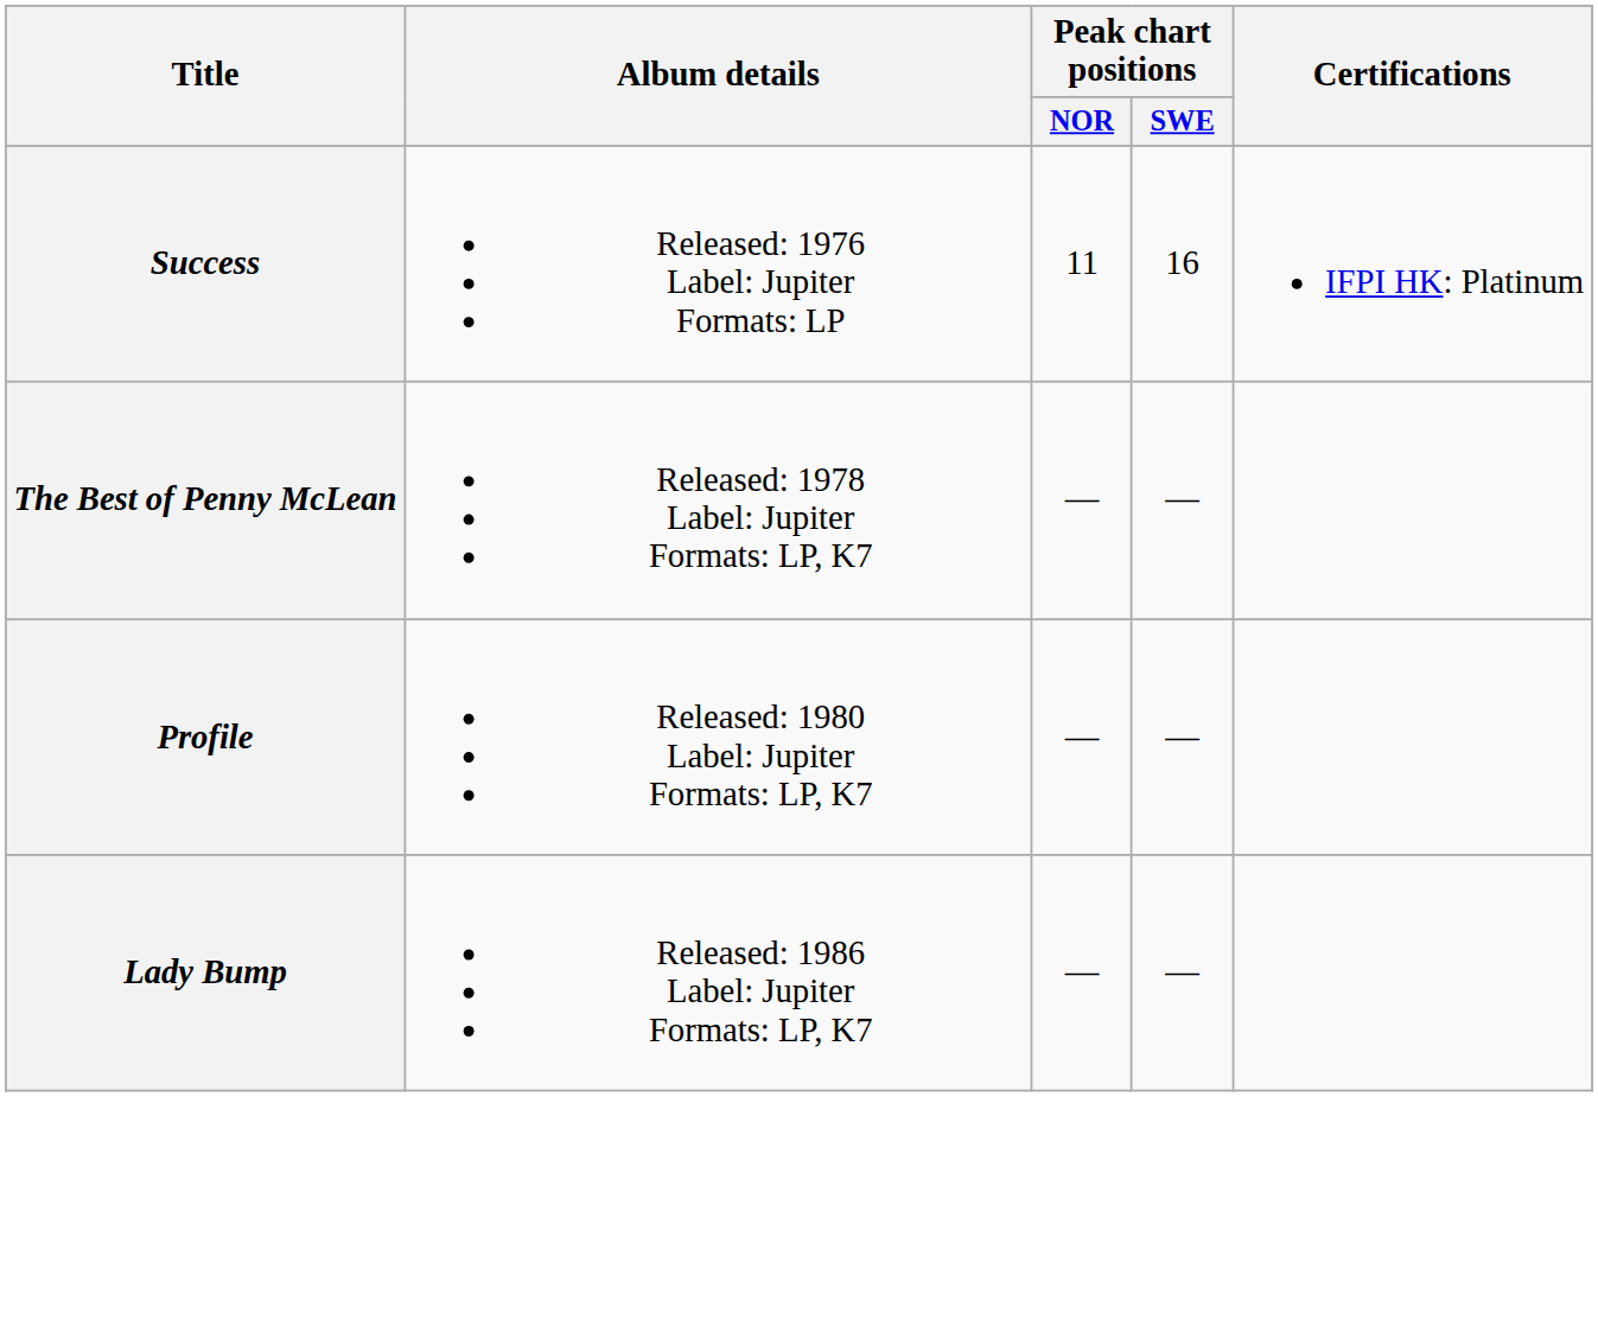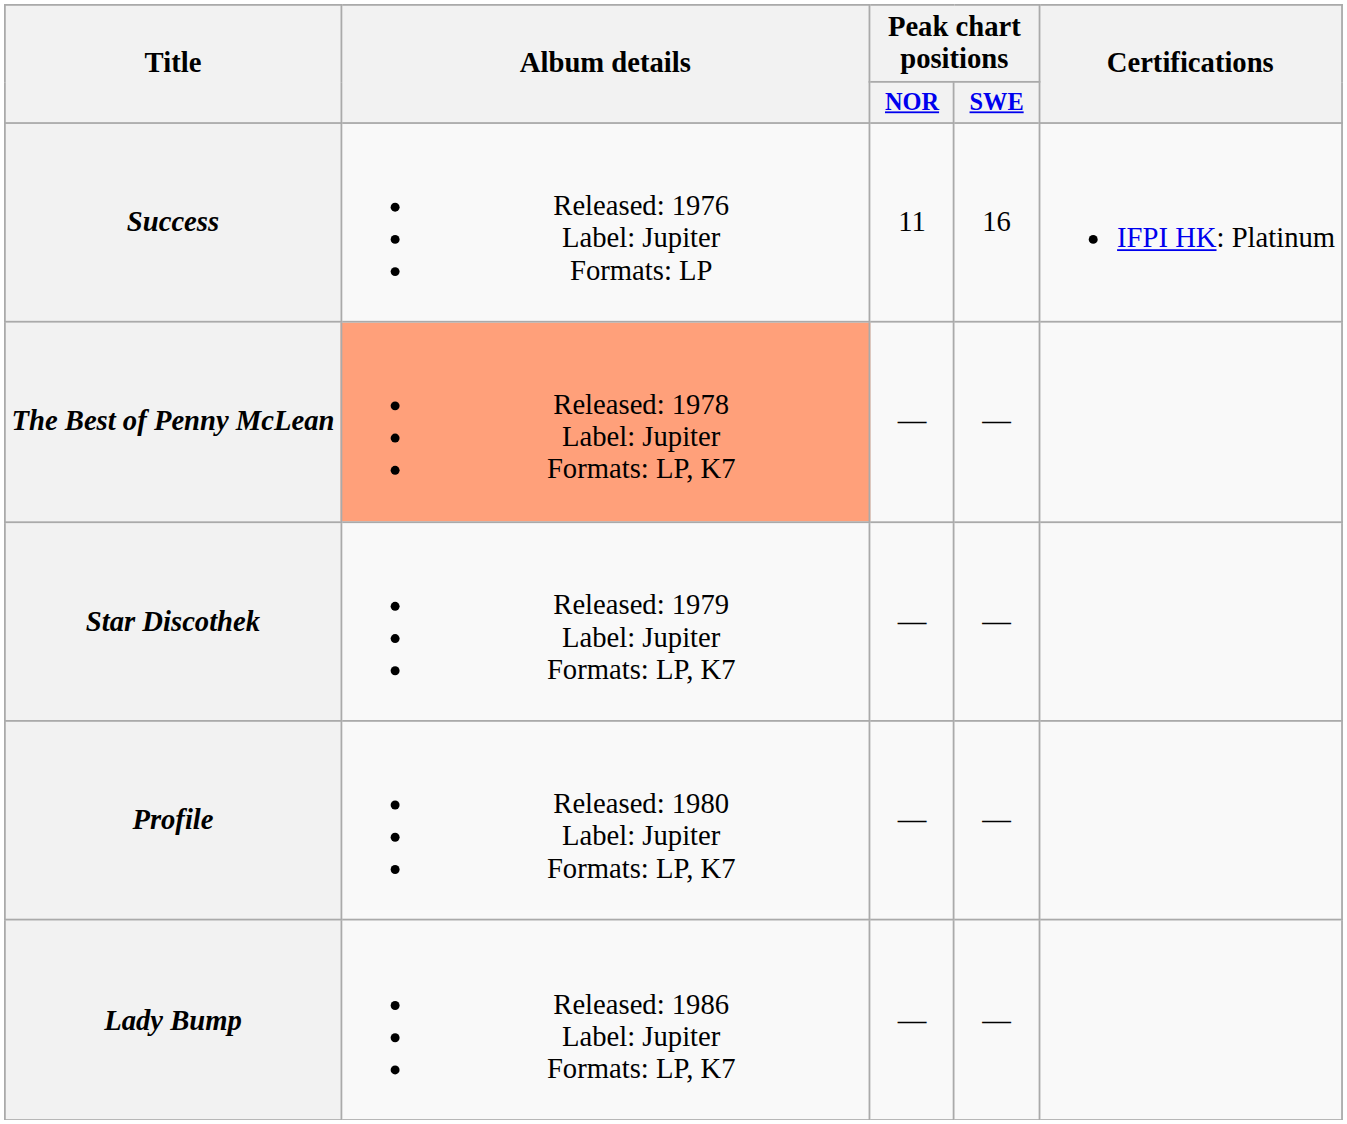 <table class="wikitable plainrowheaders" style="text-align:center;">
 <tr>
 <th rowspan="2">Title</th>
 <th scope="col" rowspan="2" style="width:18em;">Album details</th>
 <th scope="col" colspan="2">Peak chart positions</th>
 <th rowspan="2">Certifications</th>
 </tr>
 <tr>
 <th style="width:3em;font-size:85%"><a href='#'>NOR</a><br></th>
 <th style="width:3em;font-size:85%"><a href='#'>SWE</a><br></th>
 </tr>
 <tr>
 <th scope="row"><em>Success</em></th>
 <td><br><ul><li>Released: 1976</li><li>Label: Jupiter</li><li>Formats: LP</li></ul></td>
 <td>11</td>
 <td>16</td>
 <td><br><ul><li><a href='#'>IFPI HK</a>: Platinum</li></ul></td>
 </tr>
 <tr>
 <th scope="row"><em>The Best of Penny McLean</em></th>
-<td><br><ul><li>Released: 1978</li><li>Label: Jupiter</li><li>Formats: LP, K7</li></ul></td>
+<td style="background: lightsalmon;"><br><ul><li>Released: 1978</li><li>Label: Jupiter</li><li>Formats: LP, K7</li></ul></td>
+<td>—</td>
+<td>—</td>
+<td></td>
+</tr>
+<tr>
+<th scope="row"><em>Star Discothek</em></th>
+<td><br><ul><li>Released: 1979</li><li>Label: Jupiter</li><li>Formats: LP, K7</li></ul></td>
 <td>—</td>
 <td>—</td>
 <td></td>
 </tr>
 <tr>
 <th scope="row"><em>Profile</em></th>
 <td><br><ul><li>Released: 1980</li><li>Label: Jupiter</li><li>Formats: LP, K7</li></ul></td>
 <td>—</td>
 <td>—</td>
 <td></td>
 </tr>
 <tr>
 <th scope="row"><em>Lady Bump</em></th>
 <td><br><ul><li>Released: 1986</li><li>Label: Jupiter</li><li>Formats: LP, K7</li></ul></td>
 <td>—</td>
 <td>—</td>
 <td></td>
 </tr>
 </table>
